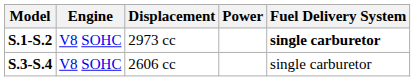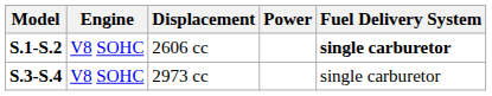 <table class="wikitable">
 <tr>
 <th>Model</th>
 <th>Engine</th>
 <th>Displacement</th>
 <th>Power</th>
 <th>Fuel Delivery System</th>
 </tr>
 <tr style="background:#ffffff;">
 <td><strong>S.1-S.2</strong></td>
 <td><a href='#'>V8</a> <a href='#'>SOHC</a></td>
-<td>2973 cc</td>
+<td>2606 cc</td>
 <td></td>
 <td><strong>single carburetor</strong></td>
 </tr>
 <tr style="background:#ffffff;">
 <td><strong>S.3-S.4</strong></td>
 <td><a href='#'>V8</a> <a href='#'>SOHC</a></td>
-<td>2606 cc</td>
+<td>2973 cc</td>
 <td></td>
 <td>single carburetor</td>
 </tr>
 </table>
